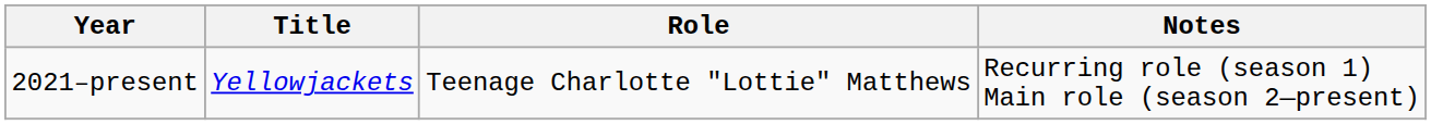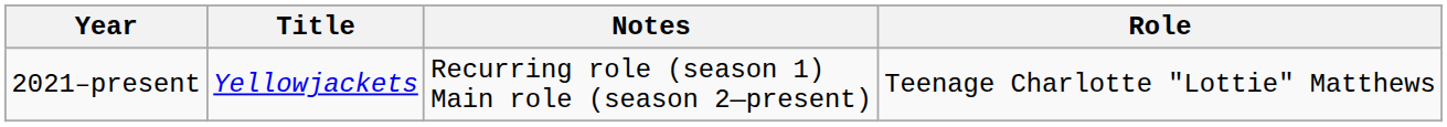 <table class="wikitable sortable">
 <tr>
 <th>Year</th>
 <th>Title</th>
+<th class="unsortable">Notes</th>
 <th>Role</th>
-<th class="unsortable">Notes</th>
 </tr>
 <tr>
 <td>2021–present</td>
 <td><em><a href='#'>Yellowjackets</a></em></td>
+<td>Recurring role (season 1)<br>Main role (season 2—present)</td>
 <td>Teenage Charlotte "Lottie" Matthews</td>
-<td>Recurring role (season 1)<br>Main role (season 2—present)</td>
 </tr>
 </table>
